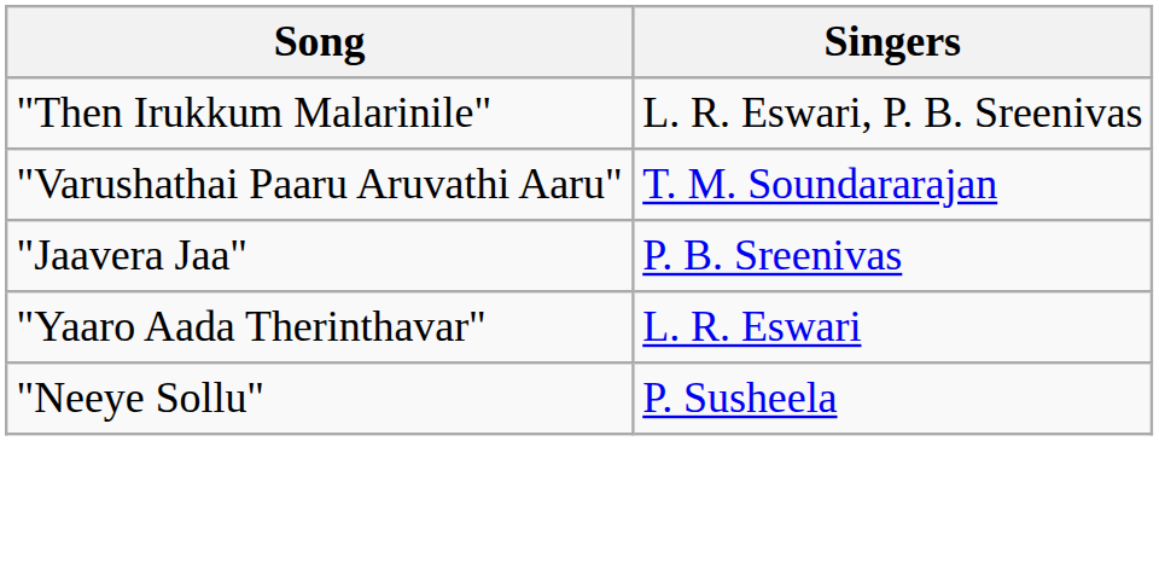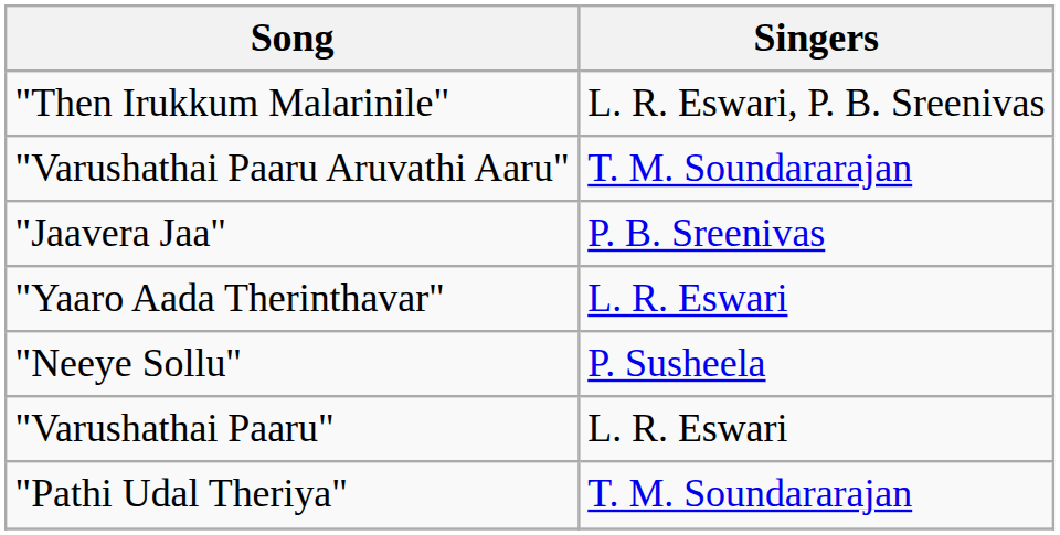 <table class="wikitable" style="font-size:95%;">
 <tr>
 <th>Song</th>
 <th>Singers</th>
 </tr>
 <tr>
 <td>"Then Irukkum Malarinile"</td>
 <td>L. R. Eswari, P. B. Sreenivas</td>
 </tr>
 <tr>
 <td>"Varushathai Paaru Aruvathi Aaru"</td>
 <td><a href='#'>T. M. Soundararajan</a></td>
 </tr>
 <tr>
 <td>"Jaavera Jaa"</td>
 <td><a href='#'>P. B. Sreenivas</a></td>
 </tr>
 <tr>
 <td>"Yaaro Aada Therinthavar"</td>
 <td><a href='#'>L. R. Eswari</a></td>
 </tr>
 <tr>
 <td>"Neeye Sollu"</td>
 <td><a href='#'>P. Susheela</a></td>
 </tr>
+<tr>
+<td>"Varushathai Paaru"</td>
+<td>L. R. Eswari</td>
+</tr>
+<tr>
+<td>"Pathi Udal Theriya"</td>
+<td><a href='#'>T. M. Soundararajan</a></td>
+</tr>
 </table>
